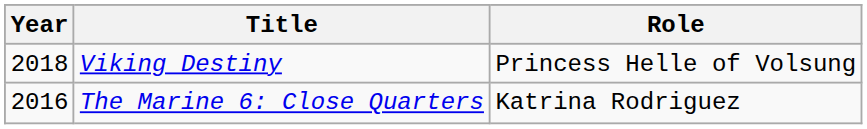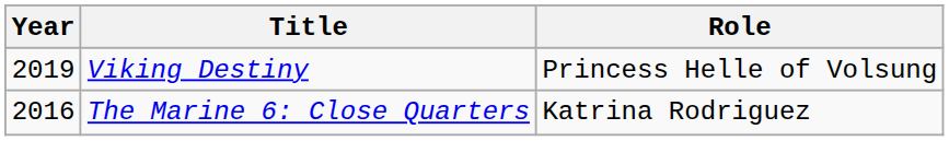 <table class="wikitable sortable">
 <tr>
 <th>Year</th>
 <th>Title</th>
 <th>Role</th>
 </tr>
 <tr>
-<td>2018</td>
+<td>2019</td>
 <td><em><a href='#'>Viking Destiny</a></em></td>
 <td>Princess Helle of Volsung</td>
 </tr>
 <tr>
 <td>2016</td>
 <td><em><a href='#'>The Marine 6: Close Quarters</a></em></td>
 <td>Katrina Rodriguez</td>
 </tr>
 </table>
